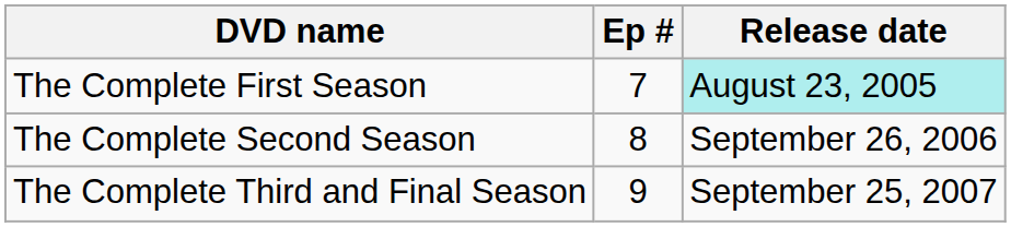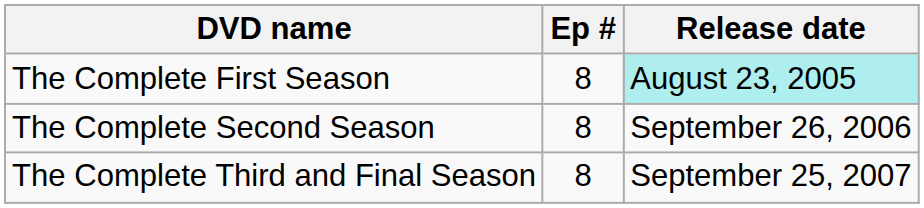 <table class="wikitable">
 <tr>
 <th>DVD name</th>
 <th>Ep #</th>
 <th>Release date</th>
 </tr>
 <tr>
 <td>The Complete First Season</td>
-<td align="center">7</td>
+<td align="center">8</td>
 <td style="background: paleturquoise;">August 23, 2005</td>
 </tr>
 <tr>
 <td>The Complete Second Season</td>
 <td align="center">8</td>
 <td>September 26, 2006</td>
 </tr>
 <tr>
 <td>The Complete Third and Final Season</td>
-<td align="center">9</td>
+<td align="center">8</td>
 <td>September 25, 2007</td>
 </tr>
 </table>
